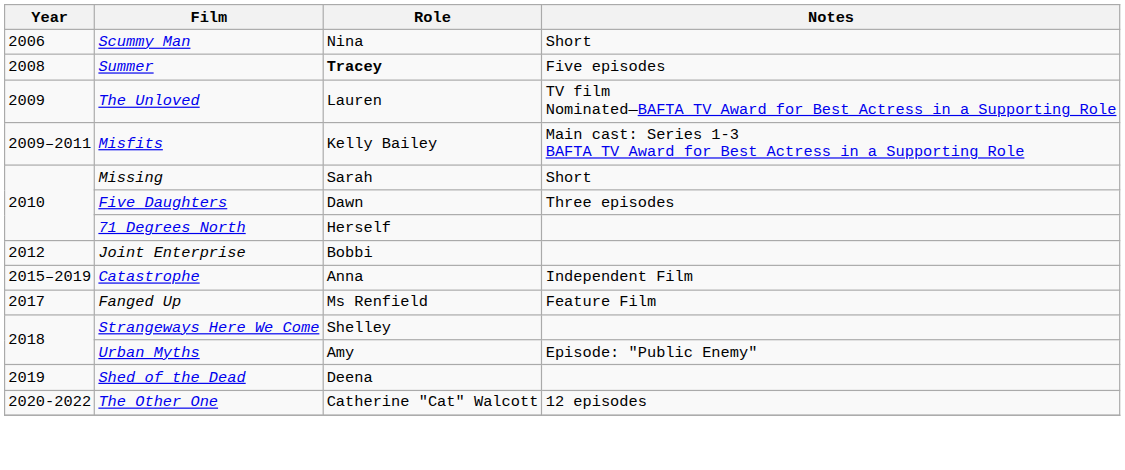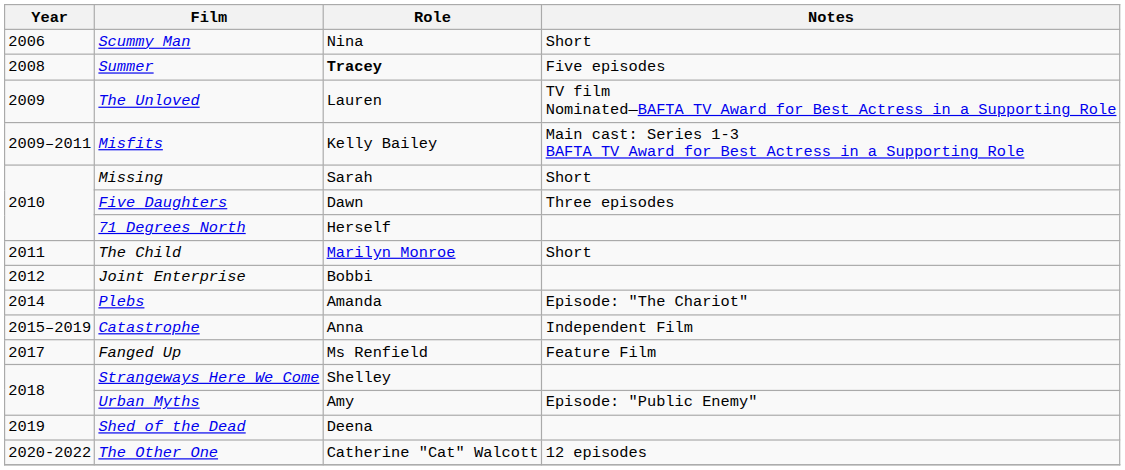 <table class="wikitable sortable">
 <tr>
 <th>Year</th>
 <th>Film</th>
 <th>Role</th>
 <th class="unsortable">Notes</th>
 </tr>
 <tr>
 <td>2006</td>
 <td><em><a href='#'>Scummy Man</a></em></td>
 <td>Nina</td>
 <td>Short</td>
 </tr>
 <tr>
 <td>2008</td>
 <td><em><a href='#'>Summer</a></em></td>
 <td><strong>Tracey</strong></td>
 <td>Five episodes</td>
 </tr>
 <tr>
 <td>2009</td>
 <td><em><a href='#'>The Unloved</a></em></td>
 <td>Lauren</td>
 <td>TV film<br>Nominated—<a href='#'>BAFTA TV Award for Best Actress in a Supporting Role</a></td>
 </tr>
 <tr>
 <td>2009–2011</td>
 <td><em><a href='#'>Misfits</a></em></td>
 <td>Kelly Bailey</td>
 <td>Main cast: Series 1-3<br><a href='#'>BAFTA TV Award for Best Actress in a Supporting Role</a></td>
 </tr>
 <tr>
 <td rowspan="3">2010</td>
 <td><em>Missing</em></td>
 <td>Sarah</td>
 <td>Short</td>
 </tr>
 <tr>
 <td><em><a href='#'>Five Daughters</a></em></td>
 <td>Dawn</td>
 <td>Three episodes</td>
 </tr>
 <tr>
 <td><em><a href='#'>71 Degrees North</a></em></td>
 <td>Herself</td>
 <td></td>
 </tr>
 <tr>
+<td>2011</td>
+<td><em>The Child</em></td>
+<td><a href='#'>Marilyn Monroe</a></td>
+<td>Short</td>
+</tr>
+<tr>
 <td>2012</td>
 <td><em>Joint Enterprise</em></td>
 <td>Bobbi</td>
 <td></td>
+</tr>
+<tr>
+<td>2014</td>
+<td><em><a href='#'>Plebs</a></em></td>
+<td>Amanda</td>
+<td>Episode: "The Chariot"</td>
 </tr>
 <tr>
 <td>2015–2019</td>
 <td><em><a href='#'>Catastrophe</a></em></td>
 <td>Anna</td>
 <td>Independent Film</td>
 </tr>
 <tr>
 <td>2017</td>
 <td><em>Fanged Up</em></td>
 <td>Ms Renfield</td>
 <td>Feature Film</td>
 </tr>
 <tr>
 <td rowspan="2">2018</td>
 <td><em><a href='#'>Strangeways Here We Come</a></em></td>
 <td>Shelley</td>
 <td></td>
 </tr>
 <tr>
 <td><em><a href='#'>Urban Myths</a></em></td>
 <td>Amy</td>
 <td>Episode: "Public Enemy"</td>
 </tr>
 <tr>
 <td>2019</td>
 <td><em><a href='#'>Shed of the Dead</a></em></td>
 <td>Deena</td>
 <td></td>
 </tr>
 <tr>
 <td>2020-2022</td>
 <td><em><a href='#'>The Other One</a></em></td>
 <td>Catherine "Cat" Walcott</td>
 <td>12 episodes</td>
 </tr>
 <tr>
 </tr>
 </table>
